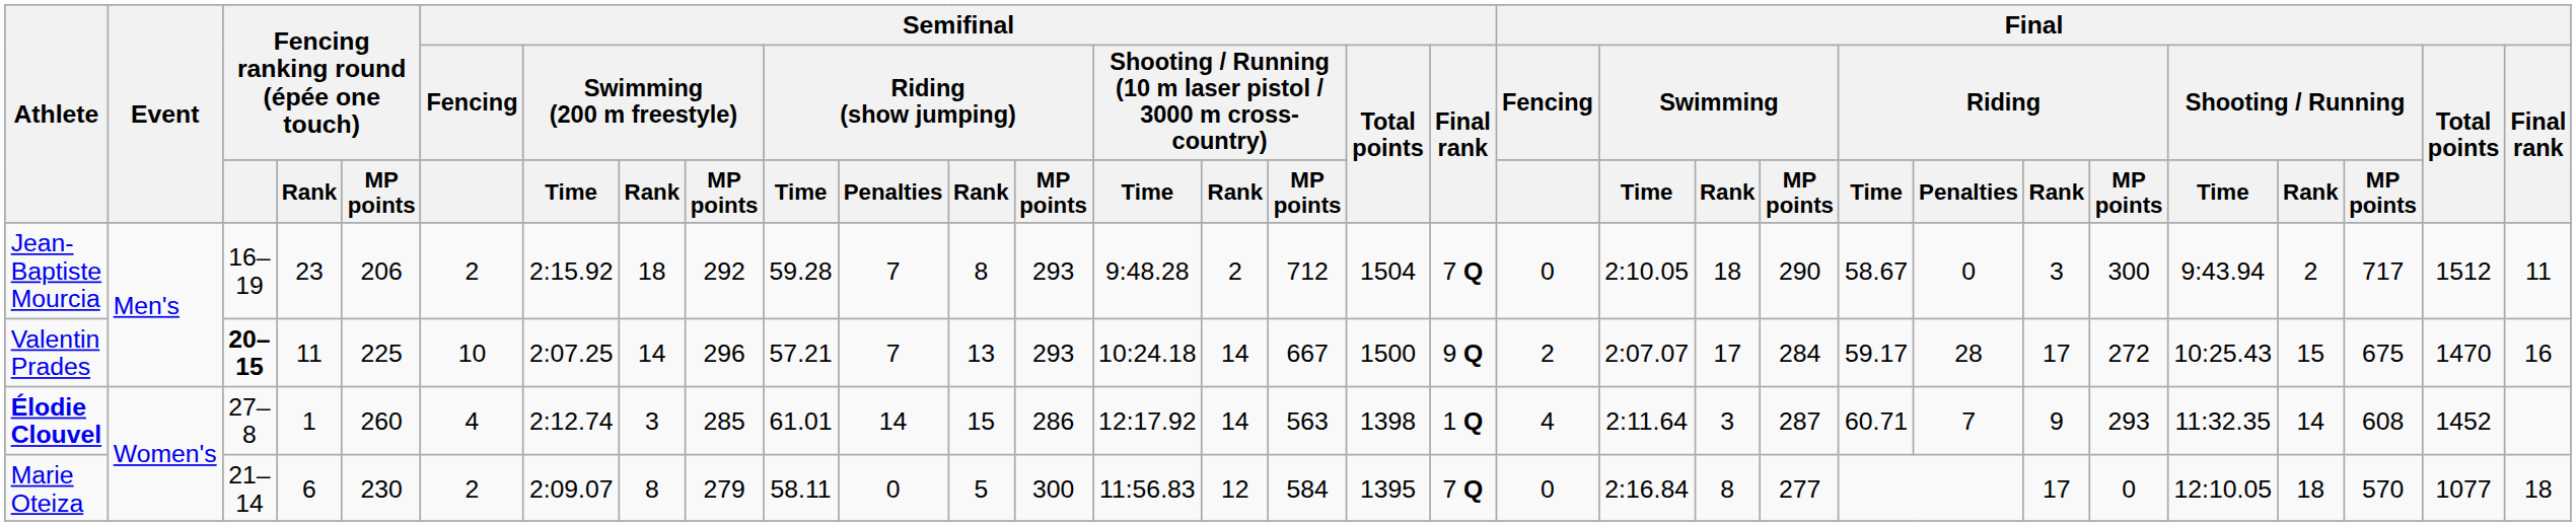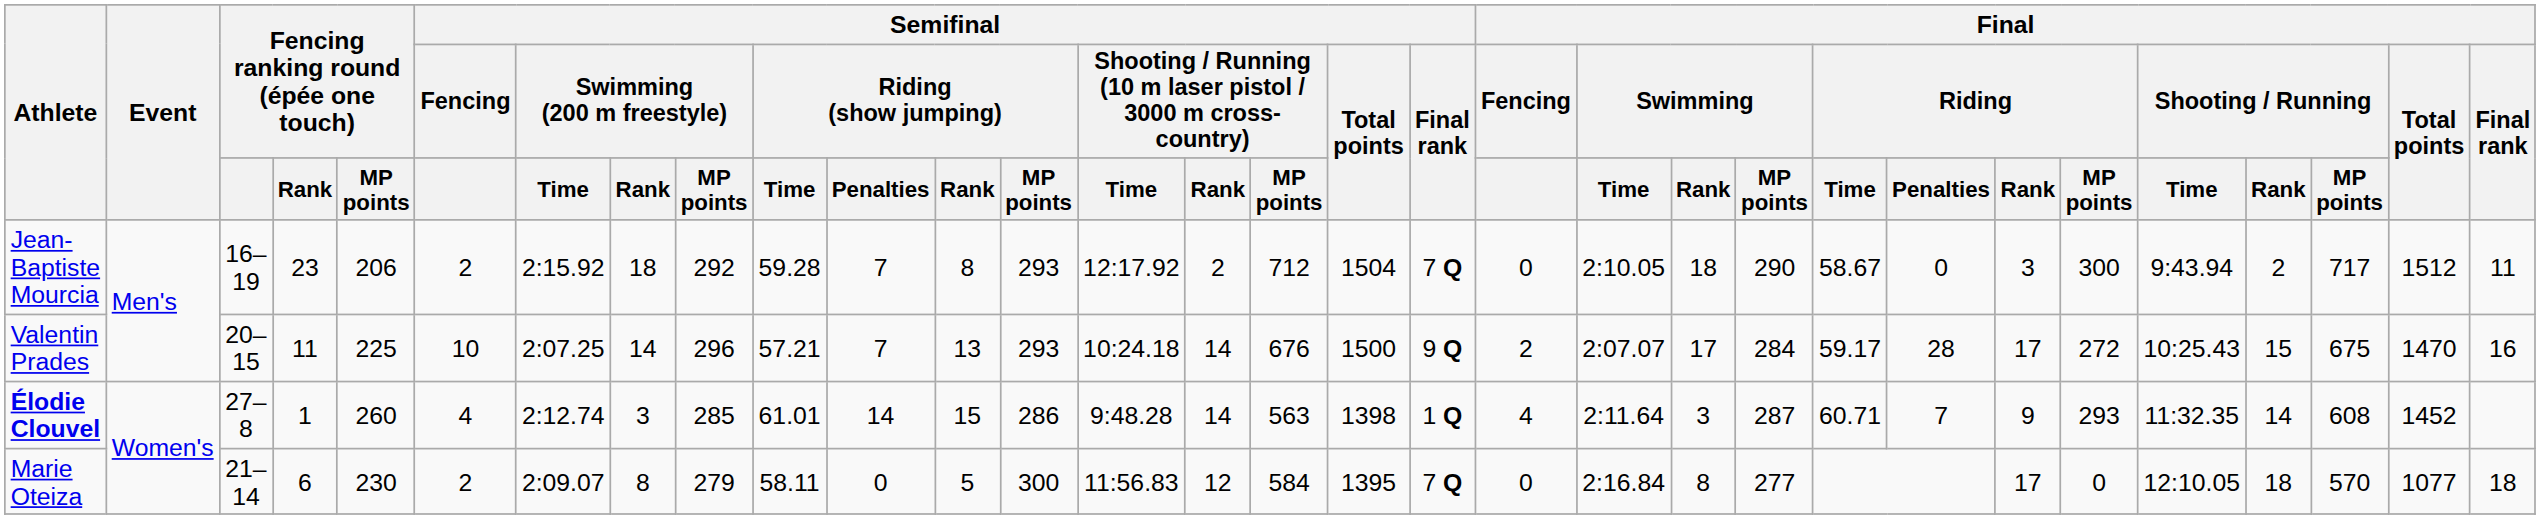 <table class=wikitable style=font-size:90%;text-align:center>
 <tr>
 <th rowspan=3>Athlete</th>
 <th rowspan=3>Event</th>
 <th colspan=3 rowspan=2>Fencing ranking round<br><span>(épée one touch)</span></th>
 <th colspan=13>Semifinal</th>
 <th colspan=13>Final</th>
 </tr>
 <tr style=font-size:95%>
 <th>Fencing</th>
 <th colspan=3>Swimming<br><span>(200 m freestyle)</span></th>
 <th colspan=4>Riding<br><span>(show jumping)</span></th>
 <th colspan=3>Shooting / Running<br><span>(10 m laser pistol / 3000 m cross-country)</span></th>
 <th rowspan=2>Total points</th>
 <th rowspan=2>Final rank</th>
 <th>Fencing</th>
 <th colspan=3>Swimming</th>
 <th colspan=4>Riding</th>
 <th colspan=3>Shooting / Running</th>
 <th rowspan=2>Total points</th>
 <th rowspan=2>Final rank</th>
 </tr>
 <tr style=font-size:90%>
 <th></th>
 <th>Rank</th>
 <th>MP points</th>
 <th></th>
 <th>Time</th>
 <th>Rank</th>
 <th>MP points</th>
 <th>Time</th>
 <th>Penalties</th>
 <th>Rank</th>
 <th>MP points</th>
 <th>Time</th>
 <th>Rank</th>
 <th>MP points</th>
 <th></th>
 <th>Time</th>
 <th>Rank</th>
 <th>MP points</th>
 <th>Time</th>
 <th>Penalties</th>
 <th>Rank</th>
 <th>MP points</th>
 <th>Time</th>
 <th>Rank</th>
 <th>MP points</th>
 </tr>
 <tr align=center>
 <td align=left><a href='#'>Jean-Baptiste Mourcia</a></td>
 <td align=left rowspan=2><a href='#'>Men's</a></td>
 <td>16–19</td>
 <td>23</td>
 <td>206</td>
 <td>2</td>
 <td>2:15.92</td>
 <td>18</td>
 <td>292</td>
 <td>59.28</td>
 <td>7</td>
 <td>8</td>
 <td>293</td>
-<td>9:48.28</td>
+<td>12:17.92</td>
 <td>2</td>
 <td>712</td>
 <td>1504</td>
 <td>7 <strong>Q</strong></td>
 <td>0</td>
 <td>2:10.05</td>
 <td>18</td>
 <td>290</td>
 <td>58.67</td>
 <td>0</td>
 <td>3</td>
 <td>300</td>
 <td>9:43.94</td>
 <td>2</td>
 <td>717</td>
 <td>1512</td>
 <td>11</td>
 </tr>
 <tr align=center>
 <td align=left><a href='#'>Valentin Prades</a></td>
-<td><strong>20–15</strong></td>
+<td>20–15</td>
 <td>11</td>
 <td>225</td>
 <td>10</td>
 <td>2:07.25</td>
 <td>14</td>
 <td>296</td>
 <td>57.21</td>
 <td>7</td>
 <td>13</td>
 <td>293</td>
 <td>10:24.18</td>
 <td>14</td>
-<td>667</td>
+<td>676</td>
 <td>1500</td>
 <td>9 <strong>Q</strong></td>
 <td>2</td>
 <td>2:07.07</td>
 <td>17</td>
 <td>284</td>
 <td>59.17</td>
 <td>28</td>
 <td>17</td>
 <td>272</td>
 <td>10:25.43</td>
 <td>15</td>
 <td>675</td>
 <td>1470</td>
 <td>16</td>
 </tr>
 <tr align=center>
 <td align=left><strong><a href='#'>Élodie Clouvel</a></strong></td>
 <td align=left rowspan=2><a href='#'>Women's</a></td>
 <td>27–8</td>
 <td>1</td>
 <td>260</td>
 <td>4</td>
 <td>2:12.74</td>
 <td>3</td>
 <td>285</td>
 <td>61.01</td>
 <td>14</td>
 <td>15</td>
 <td>286</td>
-<td>12:17.92</td>
+<td>9:48.28</td>
 <td>14</td>
 <td>563</td>
 <td>1398</td>
 <td>1 <strong>Q</strong></td>
 <td>4</td>
 <td>2:11.64</td>
 <td>3</td>
 <td>287</td>
 <td>60.71</td>
 <td>7</td>
 <td>9</td>
 <td>293</td>
 <td>11:32.35</td>
 <td>14</td>
 <td>608</td>
 <td>1452</td>
 <td></td>
 </tr>
 <tr align=center>
 <td align=left><a href='#'>Marie Oteiza</a></td>
 <td>21–14</td>
 <td>6</td>
 <td>230</td>
 <td>2</td>
 <td>2:09.07</td>
 <td>8</td>
 <td>279</td>
 <td>58.11</td>
 <td>0</td>
 <td>5</td>
 <td>300</td>
 <td>11:56.83</td>
 <td>12</td>
 <td>584</td>
 <td>1395</td>
 <td>7 <strong>Q</strong></td>
 <td>0</td>
 <td>2:16.84</td>
 <td>8</td>
 <td>277</td>
 <td colspan=2></td>
 <td>17</td>
 <td>0</td>
 <td>12:10.05</td>
 <td>18</td>
 <td>570</td>
 <td>1077</td>
 <td>18</td>
 </tr>
 </table>
